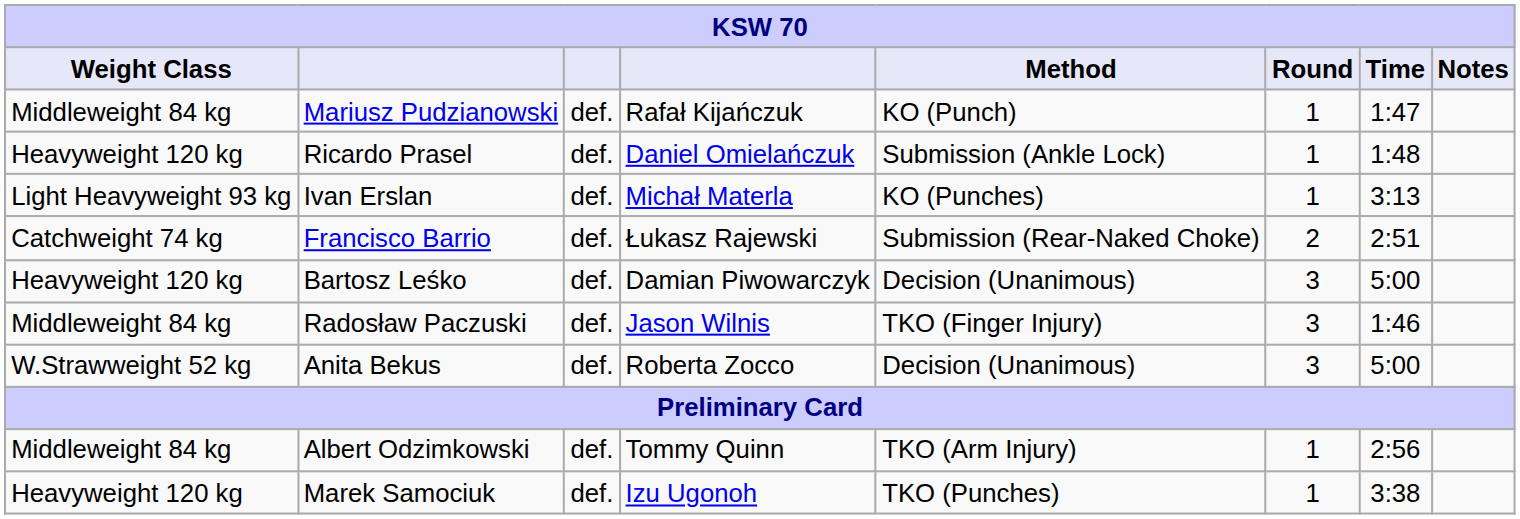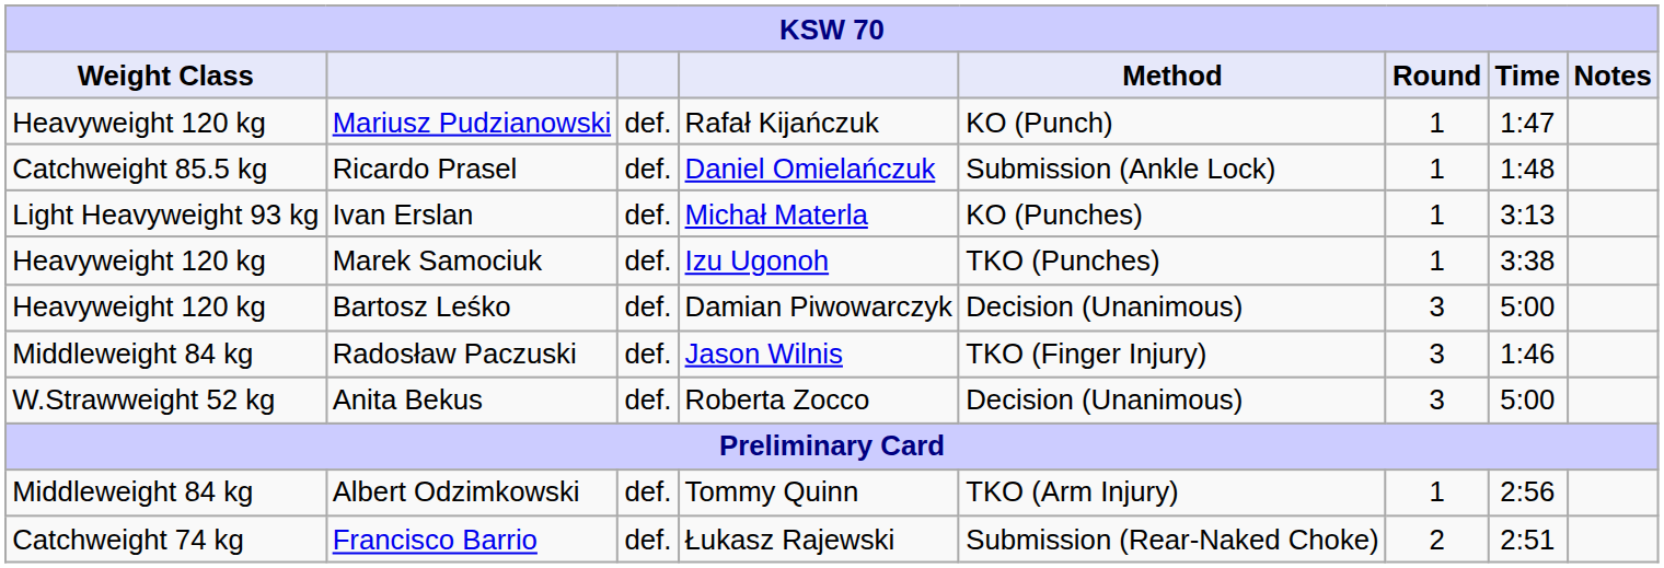 <table class="wikitable" style="font-size: 80%;">
 <tr>
 <th colspan="8" style="background-color: #ccf; color: #000080; text-align: center;"><strong>KSW 70</strong></th>
 </tr>
 <tr>
 <th colspan="1" style="background-color: #E6E8FA; color: #000000; text-align: center;">Weight Class</th>
 <th colspan="1" style="background-color: #E6E8FA; color: #000000; text-align: center;"></th>
 <th colspan="1" style="background-color: #E6E8FA; color: #000000; text-align: center;"></th>
 <th colspan="1" style="background-color: #E6E8FA; color: #000000; text-align: center;"></th>
 <th colspan="1" style="background-color: #E6E8FA; color: #000000; text-align: center;">Method</th>
 <th colspan="1" style="background-color: #E6E8FA; color: #000000; text-align: center;">Round</th>
 <th colspan="1" style="background-color: #E6E8FA; color: #000000; text-align: center;">Time</th>
 <th colspan="1" style="background-color: #E6E8FA; color: #000000; text-align: center;">Notes</th>
 </tr>
 <tr>
-<td>Middleweight 84 kg</td>
+<td>Heavyweight 120 kg</td>
 <td> <a href='#'>Mariusz Pudzianowski</a></td>
 <td align=center>def.</td>
 <td> Rafał Kijańczuk</td>
 <td>KO (Punch)</td>
 <td align=center>1</td>
 <td align=center>1:47</td>
 <td></td>
 </tr>
 <tr>
-<td>Heavyweight 120 kg</td>
+<td>Catchweight 85.5 kg</td>
 <td> Ricardo Prasel</td>
 <td align=center>def.</td>
 <td> <a href='#'>Daniel Omielańczuk</a></td>
 <td>Submission (Ankle Lock)</td>
 <td align=center>1</td>
 <td align=center>1:48</td>
 <td></td>
 </tr>
 <tr>
 <td>Light Heavyweight 93 kg</td>
 <td> Ivan Erslan</td>
 <td align=center>def.</td>
 <td> <a href='#'>Michał Materla</a></td>
 <td>KO (Punches)</td>
 <td align=center>1</td>
 <td align=center>3:13</td>
 <td></td>
 </tr>
 <tr>
-<td>Catchweight 74 kg</td>
-<td> <a href='#'>Francisco Barrio</a></td>
+<td>Heavyweight 120 kg</td>
+<td> Marek Samociuk</td>
 <td align=center>def.</td>
-<td> Łukasz Rajewski</td>
-<td>Submission (Rear-Naked Choke)</td>
-<td align=center>2</td>
-<td align=center>2:51</td>
+<td> <a href='#'>Izu Ugonoh</a></td>
+<td>TKO (Punches)</td>
+<td align=center>1</td>
+<td align=center>3:38</td>
 <td></td>
 </tr>
 <tr>
 <td>Heavyweight 120 kg</td>
 <td> Bartosz Leśko</td>
 <td align=center>def.</td>
 <td> Damian Piwowarczyk</td>
 <td>Decision (Unanimous)</td>
 <td align=center>3</td>
 <td align=center>5:00</td>
 <td></td>
 </tr>
 <tr>
 <td>Middleweight 84 kg</td>
 <td> Radosław Paczuski</td>
 <td align=center>def.</td>
 <td> <a href='#'>Jason Wilnis</a></td>
 <td>TKO (Finger Injury)</td>
 <td align=center>3</td>
 <td align=center>1:46</td>
 <td></td>
 </tr>
 <tr>
 <td>W.Strawweight 52 kg</td>
 <td> Anita Bekus</td>
 <td align=center>def.</td>
 <td> Roberta Zocco</td>
 <td>Decision (Unanimous)</td>
 <td align=center>3</td>
 <td align=center>5:00</td>
 <td></td>
 </tr>
 <tr>
 <th colspan="8" style="background-color: #ccf; color: #000080; text-align: center;"><strong>Preliminary Card</strong></th>
 </tr>
 <tr>
 <td>Middleweight 84 kg</td>
 <td> Albert Odzimkowski</td>
 <td align=center>def.</td>
 <td> Tommy Quinn</td>
 <td>TKO (Arm Injury)</td>
 <td align=center>1</td>
 <td align=center>2:56</td>
 <td></td>
 </tr>
 <tr>
-<td>Heavyweight 120 kg</td>
-<td> Marek Samociuk</td>
+<td>Catchweight 74 kg</td>
+<td> <a href='#'>Francisco Barrio</a></td>
 <td align=center>def.</td>
-<td> <a href='#'>Izu Ugonoh</a></td>
-<td>TKO (Punches)</td>
-<td align=center>1</td>
-<td align=center>3:38</td>
+<td> Łukasz Rajewski</td>
+<td>Submission (Rear-Naked Choke)</td>
+<td align=center>2</td>
+<td align=center>2:51</td>
 <td></td>
 </tr>
 </table>
